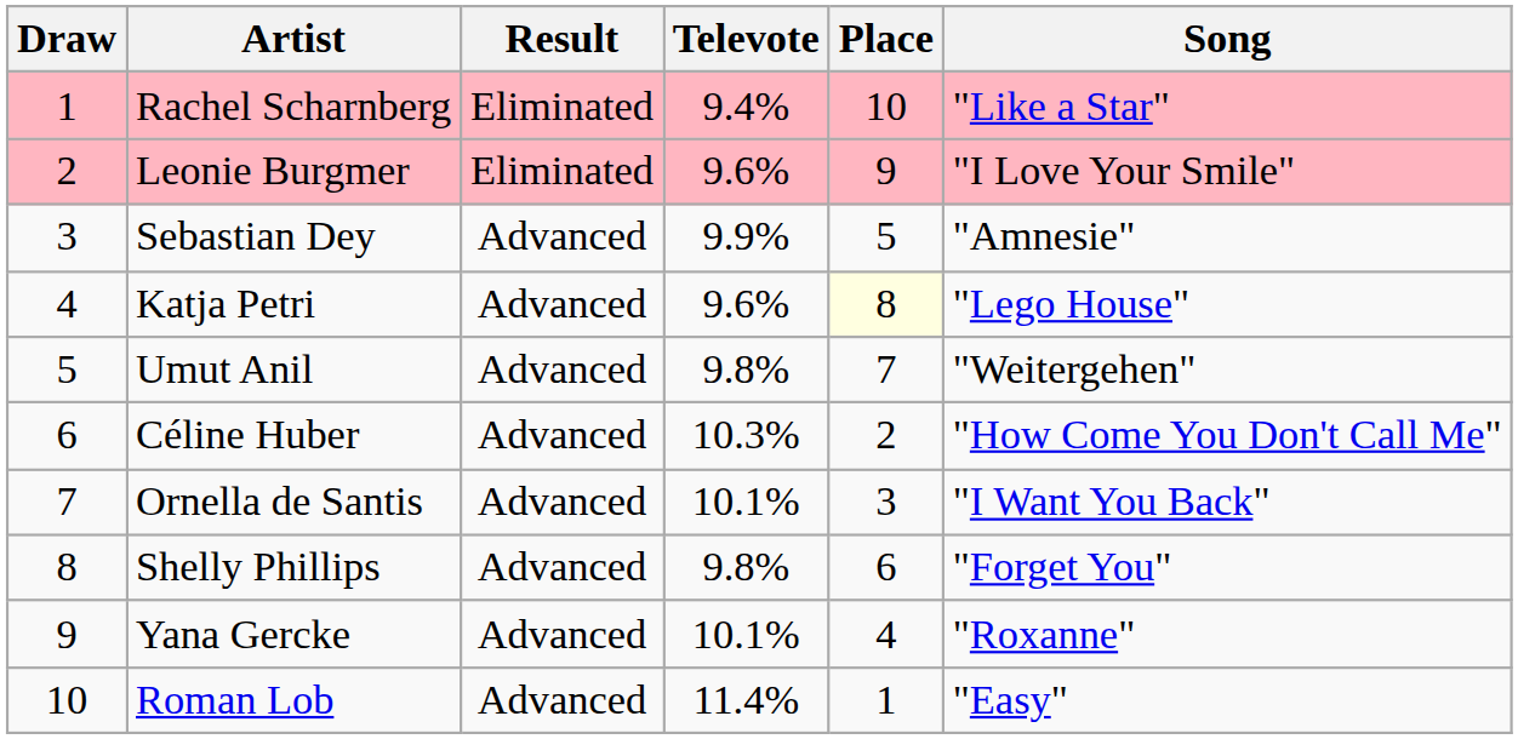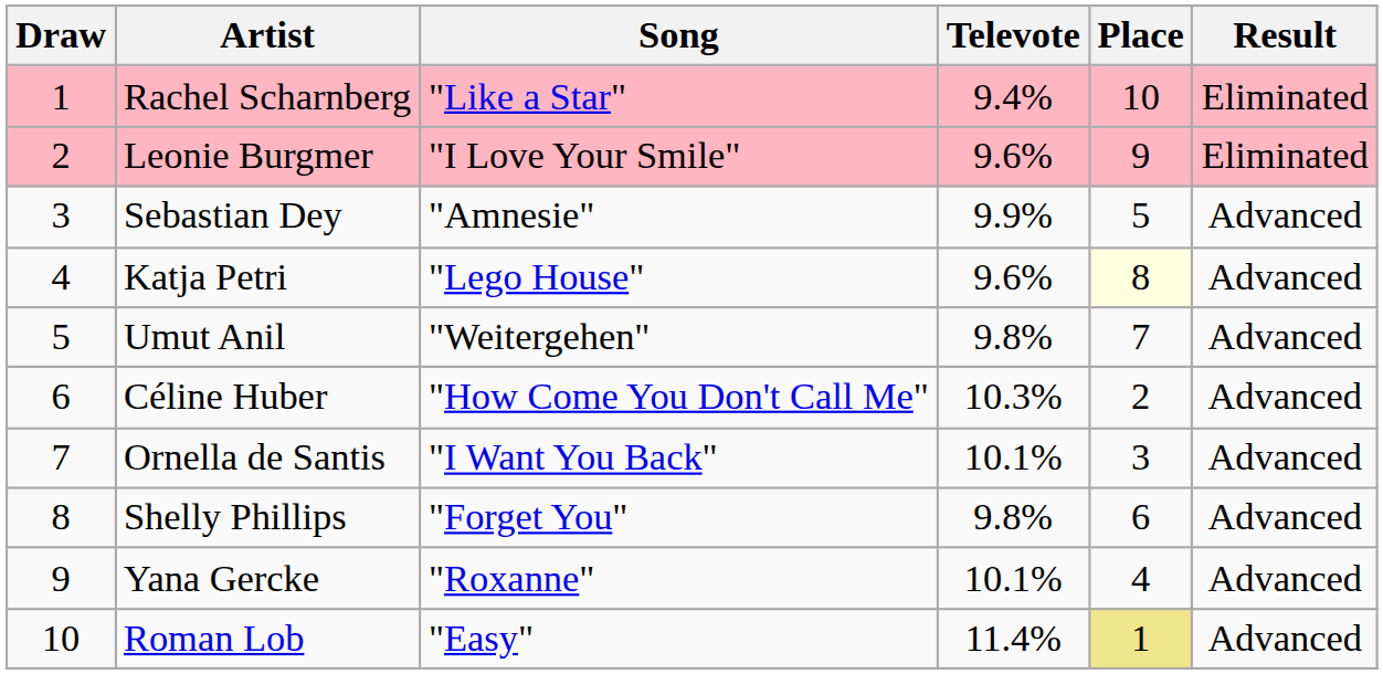 <table class="wikitable plainrowheaders" style="margin: 1em auto 1em auto; text-align:center;">
 <tr>
 <th>Draw</th>
 <th>Artist</th>
-<th>Result</th>
+<th>Song </th>
 <th>Televote</th>
 <th>Place</th>
-<th>Song </th>
+<th>Result</th>
 </tr>
 <tr style="background:lightpink;">
 <td>1</td>
 <td align="left">Rachel Scharnberg</td>
-<td>Eliminated</td>
+<td align="left">"<a href='#'>Like a Star</a>" </td>
 <td>9.4%</td>
 <td>10</td>
-<td align="left">"<a href='#'>Like a Star</a>" </td>
+<td>Eliminated</td>
 </tr>
 <tr style="background:lightpink;">
 <td>2</td>
 <td align="left">Leonie Burgmer</td>
-<td>Eliminated</td>
+<td align="left">"I Love Your Smile" </td>
 <td>9.6%</td>
 <td>9</td>
-<td align="left">"I Love Your Smile" </td>
+<td>Eliminated</td>
 </tr>
 <tr>
 <td>3</td>
 <td align="left">Sebastian Dey</td>
-<td>Advanced</td>
+<td align="left">"Amnesie" </td>
 <td>9.9%</td>
 <td>5</td>
-<td align="left">"Amnesie" </td>
+<td>Advanced</td>
 </tr>
 <tr>
 <td>4</td>
 <td align="left">Katja Petri</td>
-<td>Advanced</td>
+<td align="left">"<a href='#'>Lego House</a>" </td>
 <td>9.6%</td>
 <td style="background: lightyellow;">8</td>
-<td align="left">"<a href='#'>Lego House</a>" </td>
+<td>Advanced</td>
 </tr>
 <tr>
 <td>5</td>
 <td align="left">Umut Anil</td>
-<td>Advanced</td>
+<td align="left">"Weitergehen" </td>
 <td>9.8%</td>
 <td>7</td>
-<td align="left">"Weitergehen" </td>
+<td>Advanced</td>
 </tr>
 <tr>
 <td>6</td>
 <td align="left">Céline Huber</td>
-<td>Advanced</td>
+<td align="left">"<a href='#'>How Come You Don't Call Me</a>" </td>
 <td>10.3%</td>
 <td>2</td>
-<td align="left">"<a href='#'>How Come You Don't Call Me</a>" </td>
+<td>Advanced</td>
 </tr>
 <tr>
 <td>7</td>
 <td align="left">Ornella de Santis</td>
-<td>Advanced</td>
+<td align="left">"<a href='#'>I Want You Back</a>" </td>
 <td>10.1%</td>
 <td>3</td>
-<td align="left">"<a href='#'>I Want You Back</a>" </td>
+<td>Advanced</td>
 </tr>
 <tr>
 <td>8</td>
 <td align="left">Shelly Phillips</td>
-<td>Advanced</td>
+<td align="left">"<a href='#'>Forget You</a>" </td>
 <td>9.8%</td>
 <td>6</td>
-<td align="left">"<a href='#'>Forget You</a>" </td>
+<td>Advanced</td>
 </tr>
 <tr>
 <td>9</td>
 <td align="left">Yana Gercke</td>
-<td>Advanced</td>
+<td align="left">"<a href='#'>Roxanne</a>" </td>
 <td>10.1%</td>
 <td>4</td>
-<td align="left">"<a href='#'>Roxanne</a>" </td>
+<td>Advanced</td>
 </tr>
 <tr>
 <td>10</td>
 <td align="left"><a href='#'>Roman Lob</a></td>
+<td align="left">"<a href='#'>Easy</a>" </td>
+<td>11.4%</td>
+<td style="background: khaki;">1</td>
 <td>Advanced</td>
-<td>11.4%</td>
-<td>1</td>
-<td align="left">"<a href='#'>Easy</a>" </td>
 </tr>
 </table>
